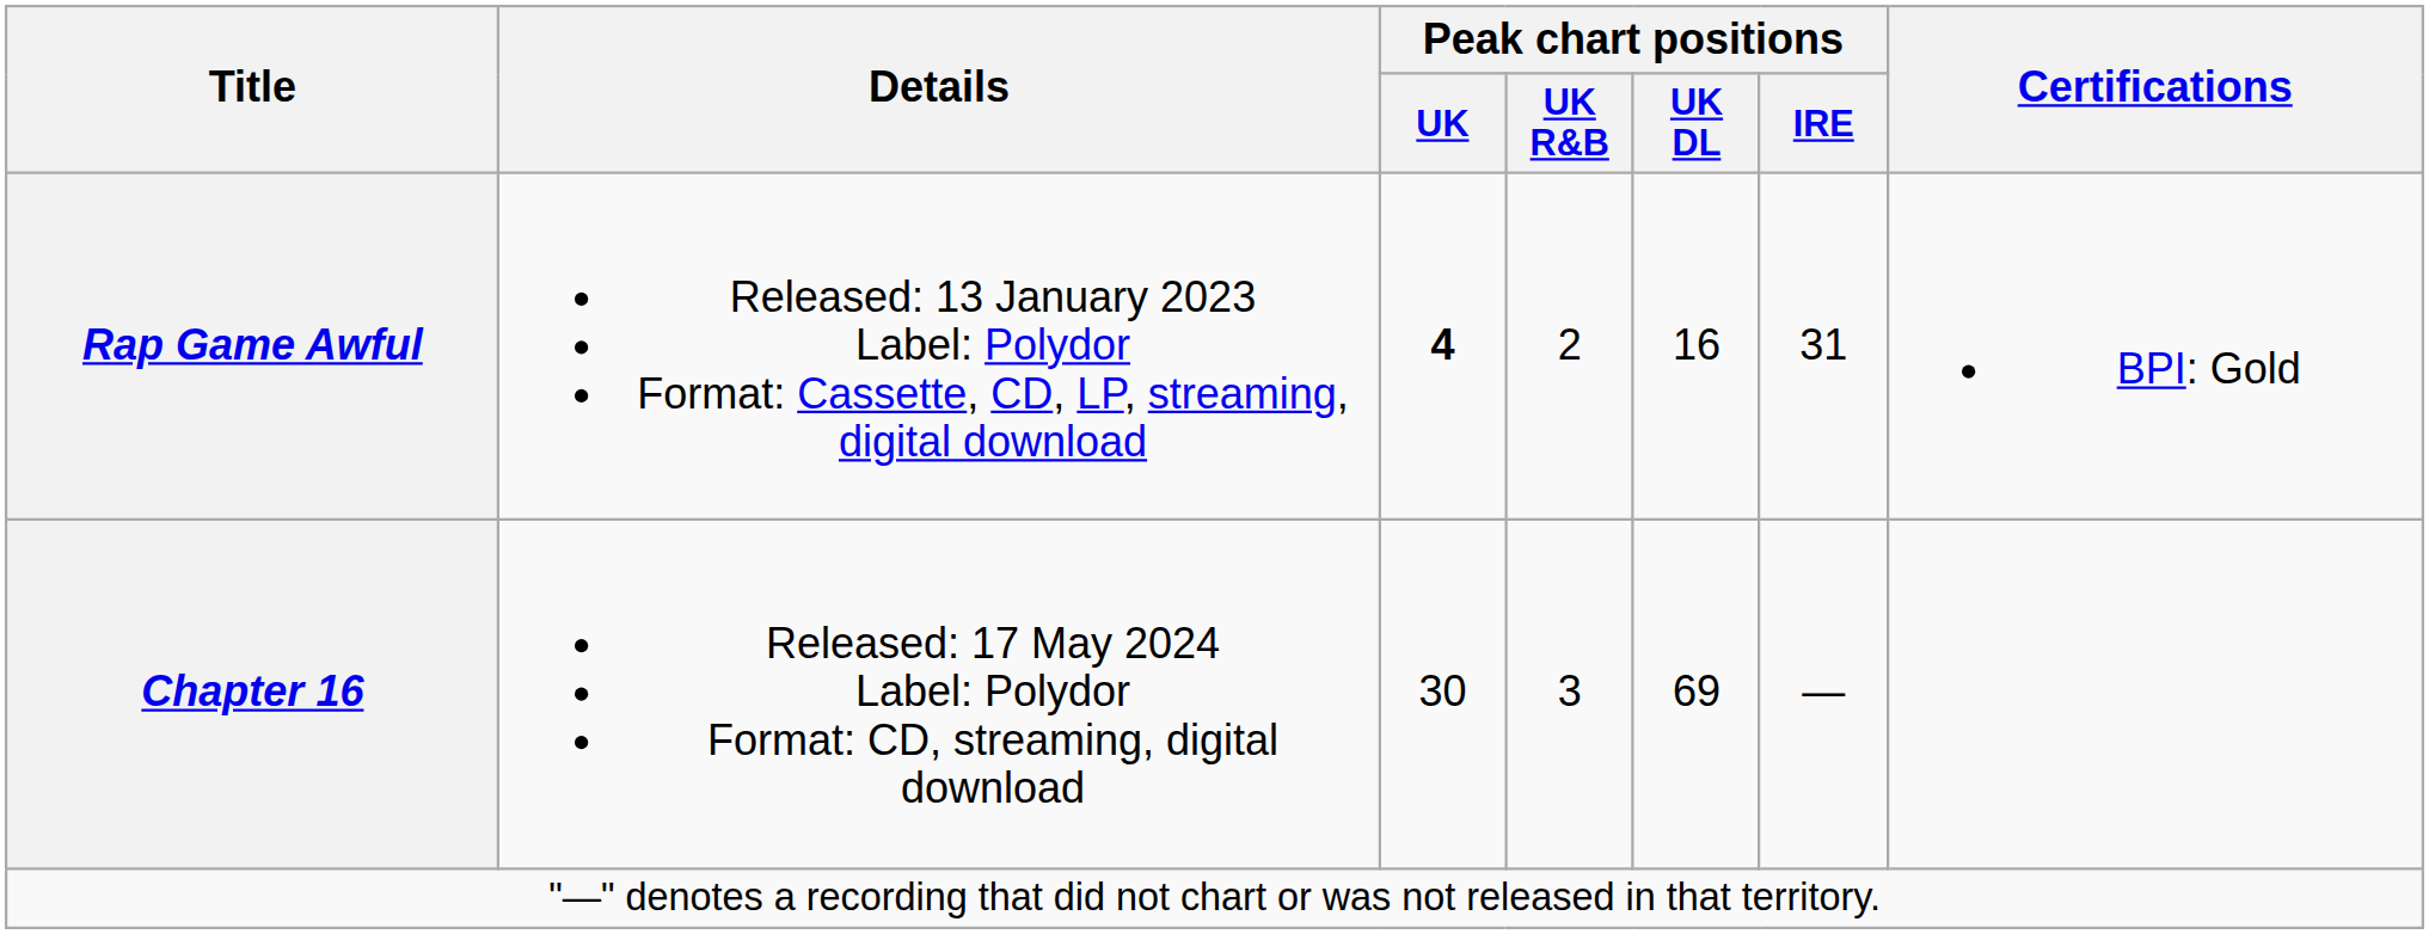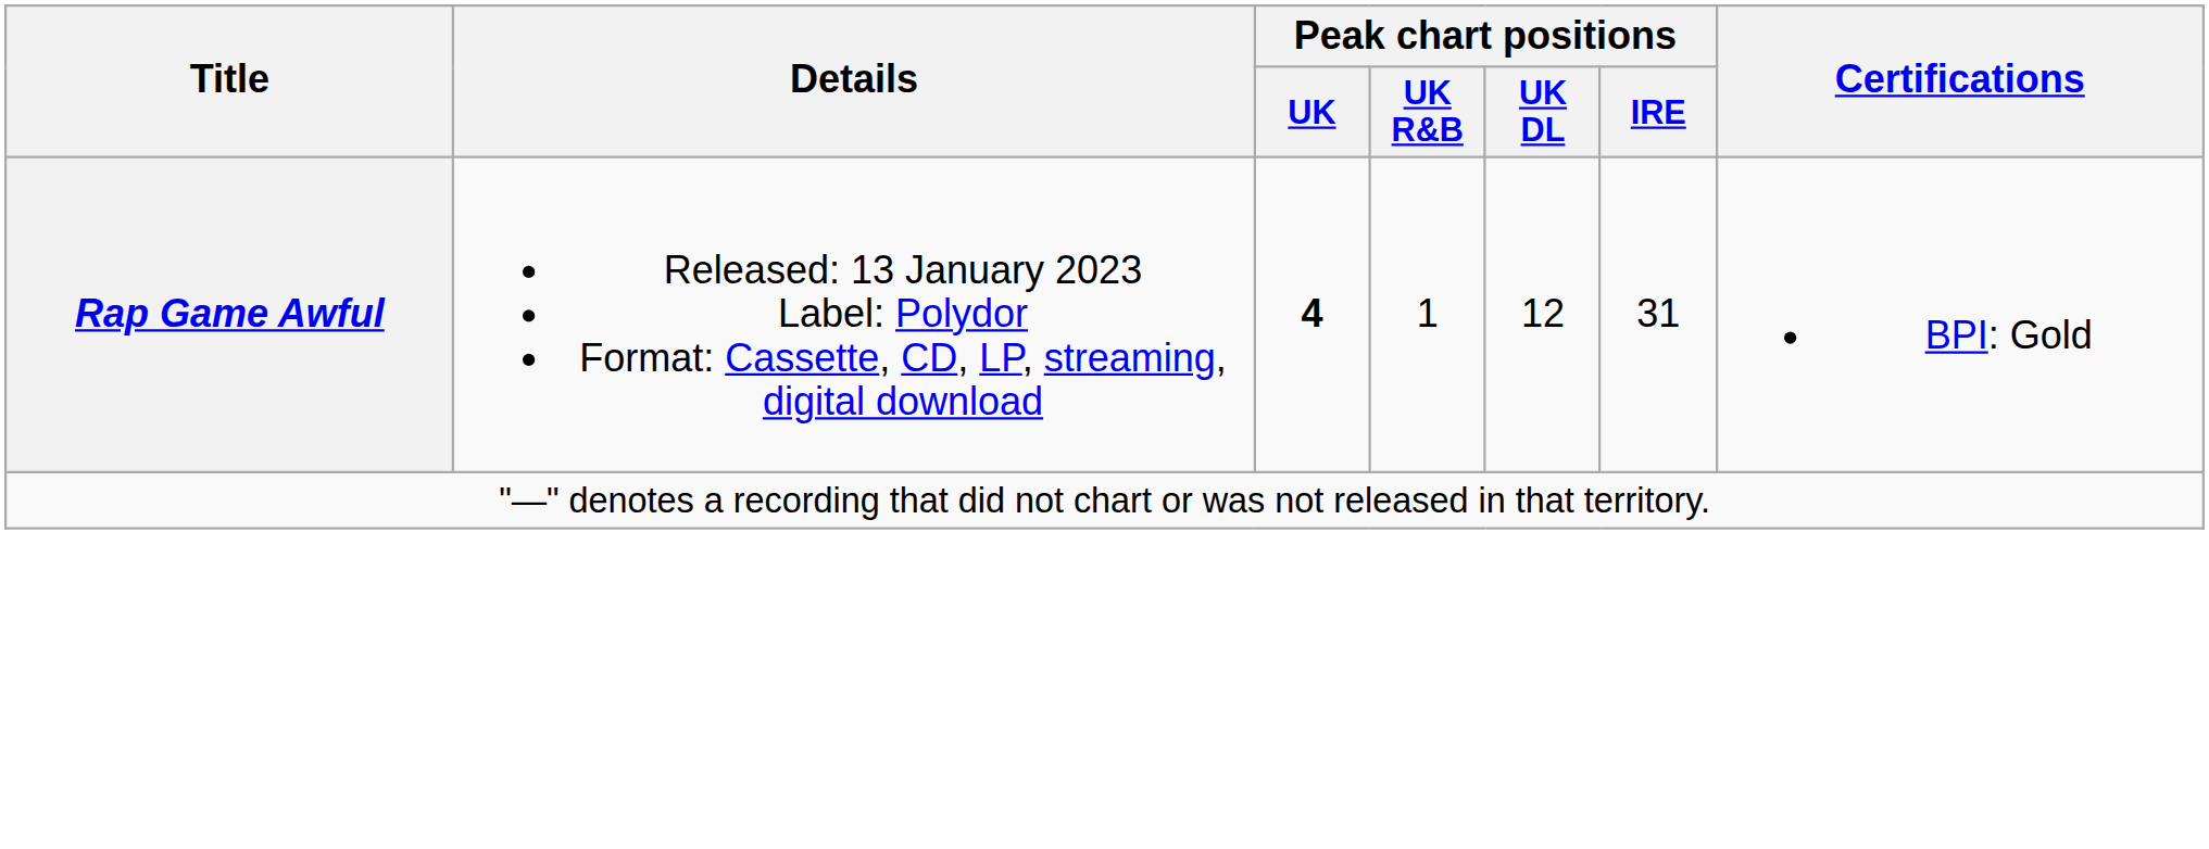 <table class="wikitable plainrowheaders" style="text-align:center;" border="1">
 <tr>
 <th scope="col" rowspan="2" style="width:11em;">Title</th>
 <th scope="col" rowspan="2" style="width:20em;">Details</th>
 <th scope="col" colspan="4">Peak chart positions</th>
 <th scope="col" rowspan="2" style="width:12em;"><a href='#'>Certifications</a></th>
 </tr>
 <tr>
 <th scope="col" style="width:3em;font-size:85%;"><a href='#'>UK</a><br></th>
 <th scope="col" style="width:3em;font-size:85%;"><a href='#'>UK<br>R&B</a><br></th>
 <th scope="col" style="width:3em;font-size:85%;"><a href='#'>UK<br>DL</a><br></th>
 <th scope="col" style="width:3em;font-size:85%;"><a href='#'>IRE</a><br></th>
 </tr>
 <tr>
 <th scope="row"><em><a href='#'>Rap Game Awful</a></em></th>
 <td><br><ul><li>Released: 13 January 2023</li><li>Label: <a href='#'>Polydor</a></li><li>Format: <a href='#'>Cassette</a>, <a href='#'>CD</a>, <a href='#'>LP</a>, <a href='#'>streaming</a>, <a href='#'>digital download</a></li></ul></td>
 <td><strong>4</strong></td>
-<td>2</td>
-<td>16</td>
+<td>1</td>
+<td>12</td>
 <td>31</td>
 <td><br><ul><li><a href='#'>BPI</a>: Gold</li></ul></td>
-</tr>
-<tr>
-<th scope="row"><em><a href='#'>Chapter 16</a></em></th>
-<td><br><ul><li>Released: 17 May 2024</li><li>Label: Polydor</li><li>Format: CD, streaming, digital download</li></ul></td>
-<td>30</td>
-<td>3</td>
-<td>69</td>
-<td>—</td>
-<td></td>
 </tr>
 <tr>
 <td colspan="7" style="font-size:90%">"—" denotes a recording that did not chart or was not released in that territory.</td>
 </tr>
 </table>
